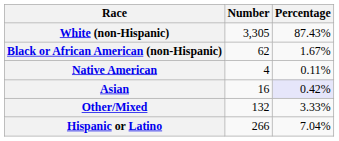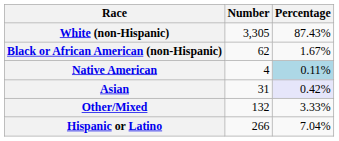 <table class="wikitable" style="text-align:right">
 <tr>
 <th scope="col">Race</th>
 <th scope="col">Number</th>
 <th scope="col">Percentage</th>
 </tr>
 <tr>
 <th scope="row"><a href='#'>White</a> (non-Hispanic)</th>
 <td>3,305</td>
 <td>87.43%</td>
 </tr>
 <tr>
 <th scope="row"><a href='#'>Black or African American</a> (non-Hispanic)</th>
 <td>62</td>
 <td>1.67%</td>
 </tr>
 <tr>
 <th scope="row"><a href='#'>Native American</a></th>
 <td>4</td>
-<td>0.11%</td>
+<td style="background: lightblue;">0.11%</td>
 </tr>
 <tr>
 <th scope="row"><a href='#'>Asian</a></th>
-<td>16</td>
+<td>31</td>
 <td style="background: lavender;">0.42%</td>
 </tr>
 <tr>
 <th scope="row"><a href='#'>Other/Mixed</a></th>
 <td>132</td>
 <td>3.33%</td>
 </tr>
 <tr>
 <th scope="row"><a href='#'>Hispanic</a> or <a href='#'>Latino</a></th>
 <td>266</td>
 <td>7.04%</td>
 </tr>
 </table>
